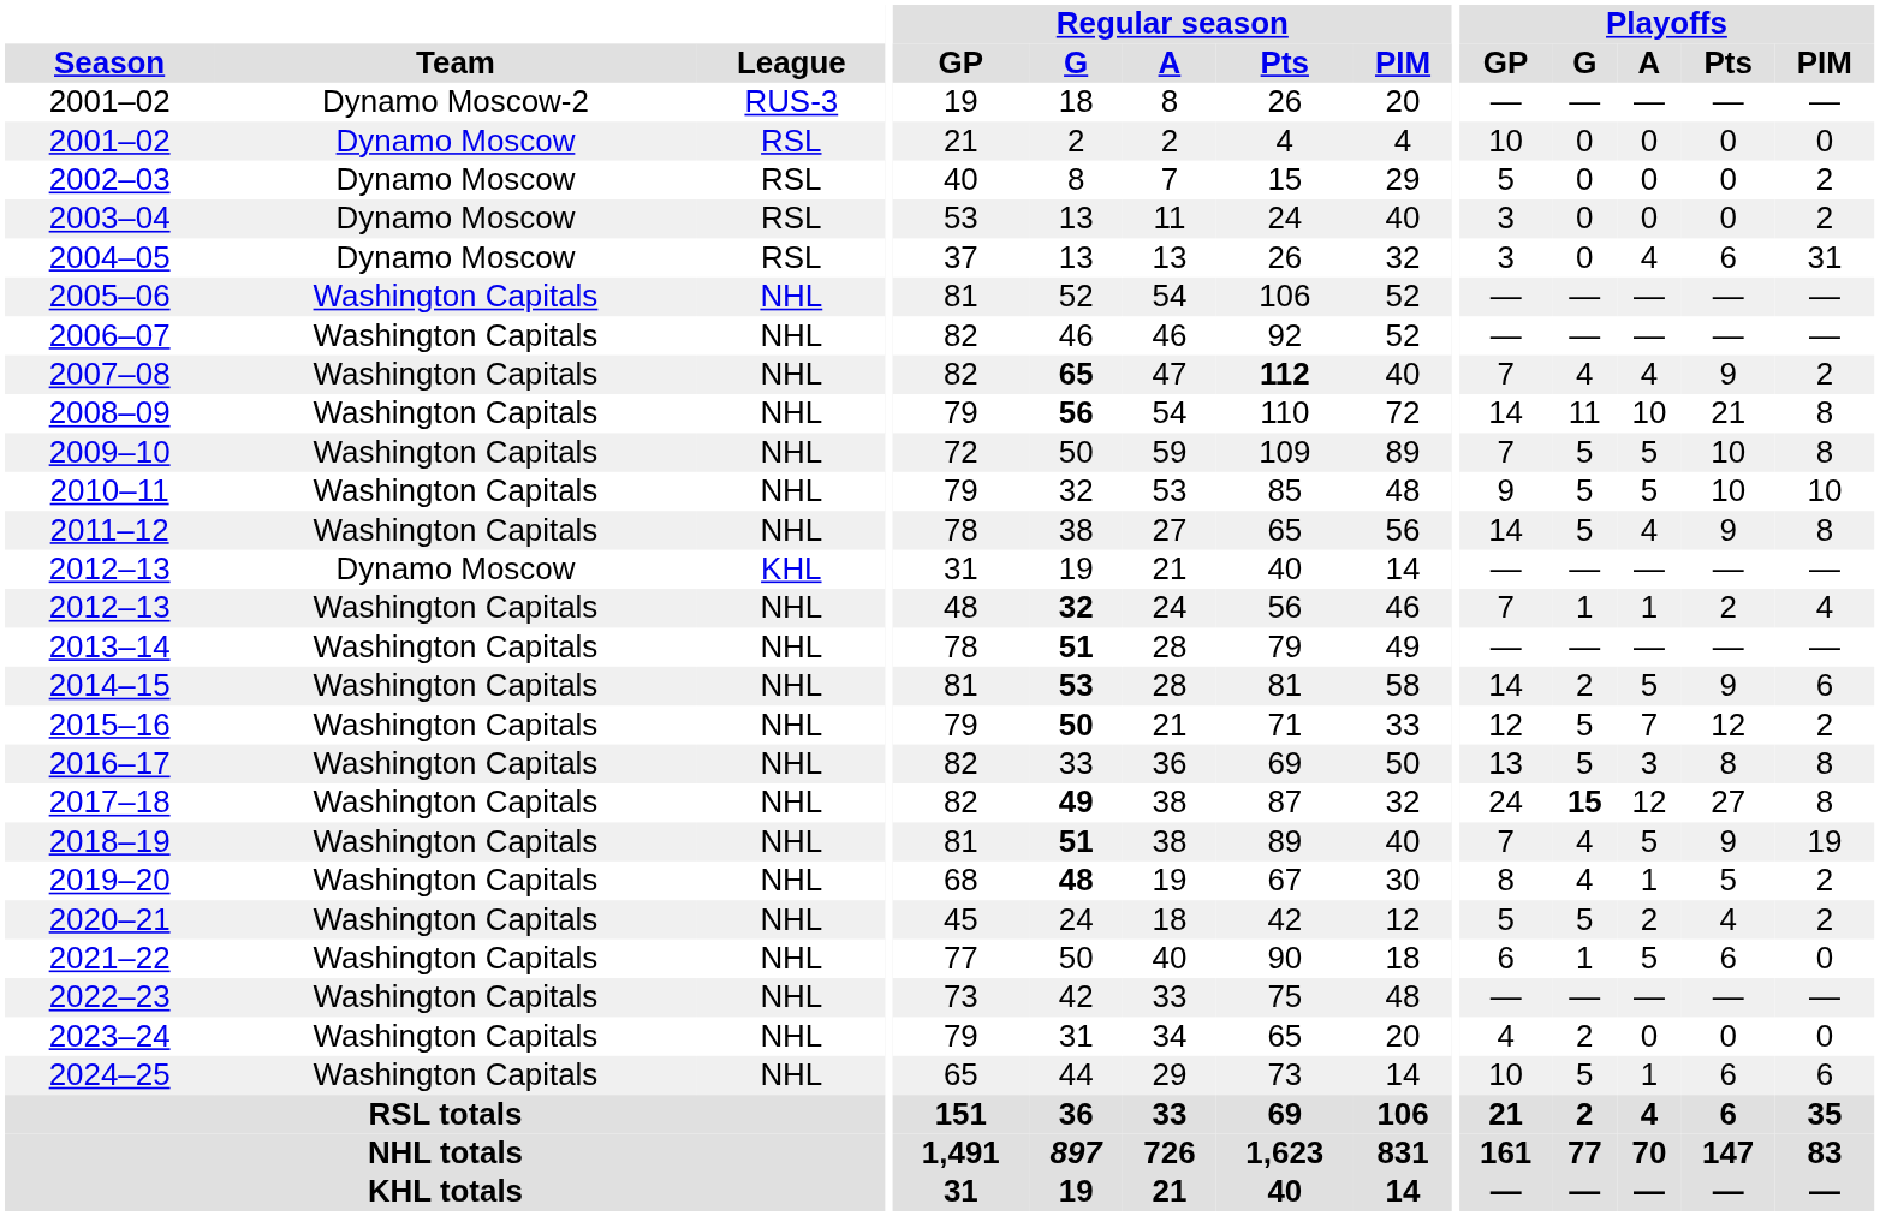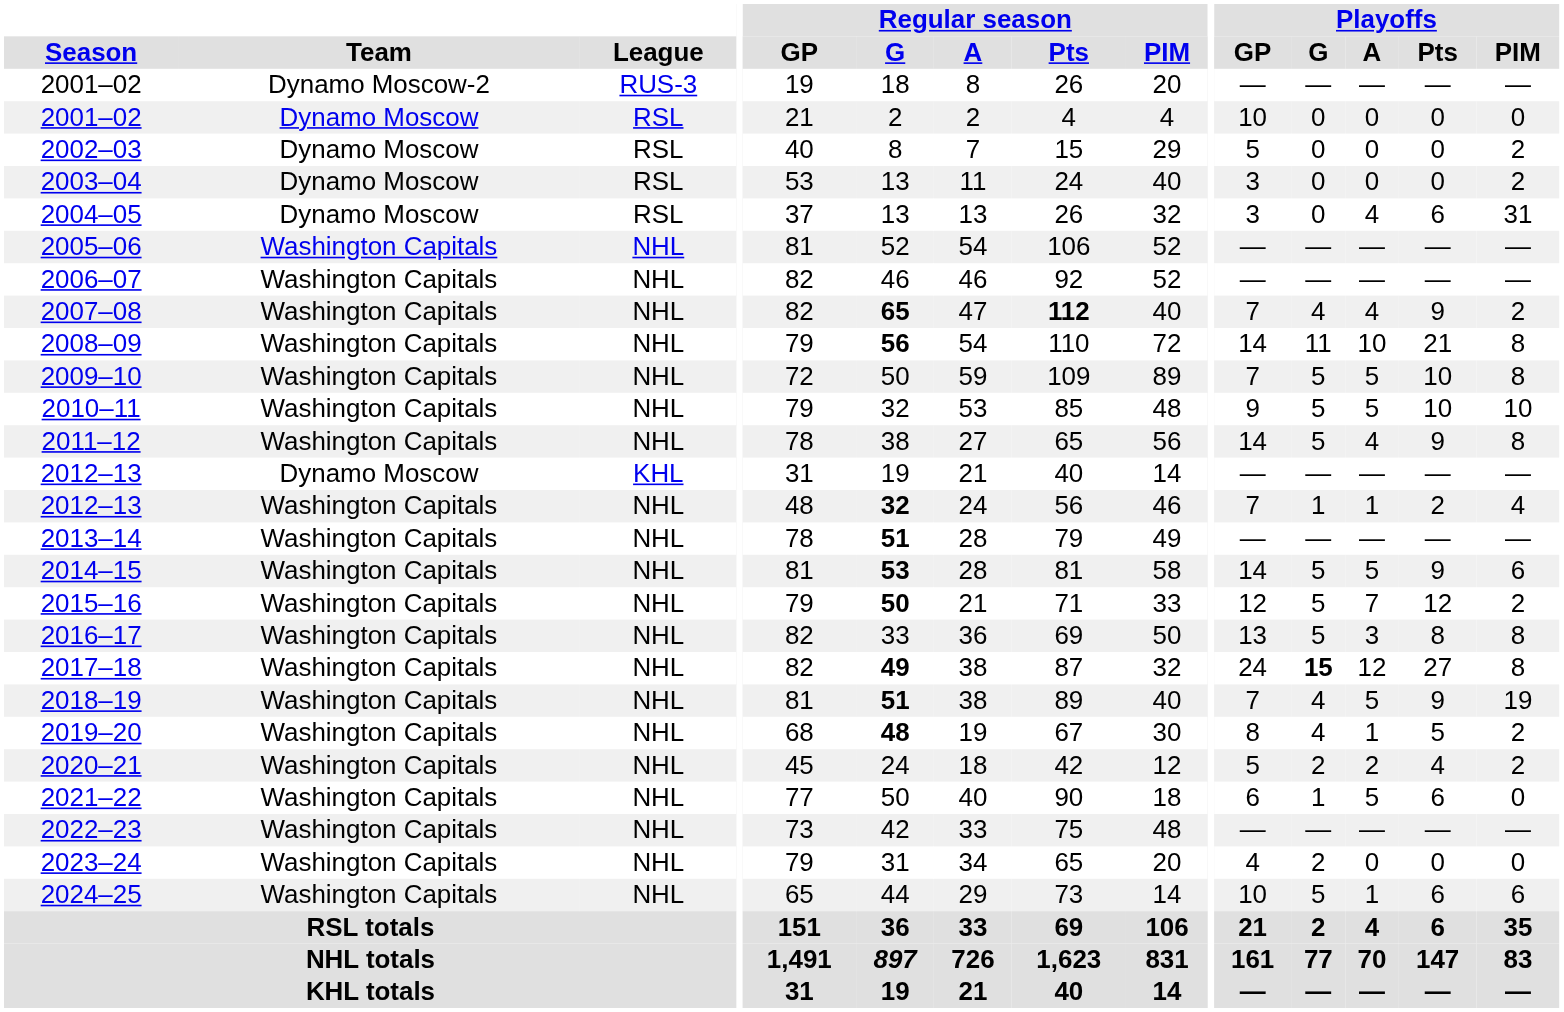 <table border="0" cellpadding="1" cellspacing="0" style="text-align:center; width:60em">
 <tr bgcolor="#e0e0e0">
 <th colspan="3" bgcolor="#ffffff"></th>
 <th rowspan="100" bgcolor="#ffffff"></th>
 <th colspan="5"><a href='#'>Regular season</a></th>
 <th rowspan="100" bgcolor="#ffffff"></th>
 <th colspan="5"><a href='#'>Playoffs</a></th>
 </tr>
 <tr bgcolor="#e0e0e0">
 <th><a href='#'>Season</a></th>
 <th>Team</th>
 <th>League</th>
 <th>GP</th>
 <th><a href='#'>G</a></th>
 <th><a href='#'>A</a></th>
 <th><a href='#'>Pts</a></th>
 <th><a href='#'>PIM</a></th>
 <th>GP</th>
 <th>G</th>
 <th>A</th>
 <th>Pts</th>
 <th>PIM</th>
 </tr>
 <tr>
 <td>2001–02</td>
 <td>Dynamo Moscow-2</td>
 <td><a href='#'>RUS-3</a></td>
 <td>19</td>
 <td>18</td>
 <td>8</td>
 <td>26</td>
 <td>20</td>
 <td>—</td>
 <td>—</td>
 <td>—</td>
 <td>—</td>
 <td>—</td>
 </tr>
 <tr bgcolor="#f0f0f0">
 <td><a href='#'>2001–02</a></td>
 <td><a href='#'>Dynamo Moscow</a></td>
 <td><a href='#'>RSL</a></td>
 <td>21</td>
 <td>2</td>
 <td>2</td>
 <td>4</td>
 <td>4</td>
 <td>10</td>
 <td>0</td>
 <td>0</td>
 <td>0</td>
 <td>0</td>
 </tr>
 <tr>
 <td><a href='#'>2002–03</a></td>
 <td>Dynamo Moscow</td>
 <td>RSL</td>
 <td>40</td>
 <td>8</td>
 <td>7</td>
 <td>15</td>
 <td>29</td>
 <td>5</td>
 <td>0</td>
 <td>0</td>
 <td>0</td>
 <td>2</td>
 </tr>
 <tr bgcolor="#f0f0f0">
 <td><a href='#'>2003–04</a></td>
 <td>Dynamo Moscow</td>
 <td>RSL</td>
 <td>53</td>
 <td>13</td>
 <td>11</td>
 <td>24</td>
 <td>40</td>
 <td>3</td>
 <td>0</td>
 <td>0</td>
 <td>0</td>
 <td>2</td>
 </tr>
 <tr>
 <td><a href='#'>2004–05</a></td>
 <td>Dynamo Moscow</td>
 <td>RSL</td>
 <td>37</td>
 <td>13</td>
 <td>13</td>
 <td>26</td>
 <td>32</td>
 <td>3</td>
 <td>0</td>
 <td>4</td>
 <td>6</td>
 <td>31</td>
 </tr>
 <tr bgcolor="#f0f0f0">
 <td><a href='#'>2005–06</a></td>
 <td><a href='#'>Washington Capitals</a></td>
 <td><a href='#'>NHL</a></td>
 <td>81</td>
 <td>52</td>
 <td>54</td>
 <td>106</td>
 <td>52</td>
 <td>—</td>
 <td>—</td>
 <td>—</td>
 <td>—</td>
 <td>—</td>
 </tr>
 <tr>
 <td><a href='#'>2006–07</a></td>
 <td>Washington Capitals</td>
 <td>NHL</td>
 <td>82</td>
 <td>46</td>
 <td>46</td>
 <td>92</td>
 <td>52</td>
 <td>—</td>
 <td>—</td>
 <td>—</td>
 <td>—</td>
 <td>—</td>
 </tr>
 <tr bgcolor="#f0f0f0">
 <td><a href='#'>2007–08</a></td>
 <td>Washington Capitals</td>
 <td>NHL</td>
 <td>82</td>
 <td><strong>65</strong></td>
 <td>47</td>
 <td><strong>112</strong></td>
 <td>40</td>
 <td>7</td>
 <td>4</td>
 <td>4</td>
 <td>9</td>
 <td>2</td>
 </tr>
 <tr>
 <td><a href='#'>2008–09</a></td>
 <td>Washington Capitals</td>
 <td>NHL</td>
 <td>79</td>
 <td><strong>56</strong></td>
 <td>54</td>
 <td>110</td>
 <td>72</td>
 <td>14</td>
 <td>11</td>
 <td>10</td>
 <td>21</td>
 <td>8</td>
 </tr>
 <tr bgcolor="#f0f0f0">
 <td><a href='#'>2009–10</a></td>
 <td>Washington Capitals</td>
 <td>NHL</td>
 <td>72</td>
 <td>50</td>
 <td>59</td>
 <td>109</td>
 <td>89</td>
 <td>7</td>
 <td>5</td>
 <td>5</td>
 <td>10</td>
 <td>8</td>
 </tr>
 <tr>
 <td><a href='#'>2010–11</a></td>
 <td>Washington Capitals</td>
 <td>NHL</td>
 <td>79</td>
 <td>32</td>
 <td>53</td>
 <td>85</td>
 <td>48</td>
 <td>9</td>
 <td>5</td>
 <td>5</td>
 <td>10</td>
 <td>10</td>
 </tr>
 <tr bgcolor="#f0f0f0">
 <td><a href='#'>2011–12</a></td>
 <td>Washington Capitals</td>
 <td>NHL</td>
 <td>78</td>
 <td>38</td>
 <td>27</td>
 <td>65</td>
 <td>56</td>
 <td>14</td>
 <td>5</td>
 <td>4</td>
 <td>9</td>
 <td>8</td>
 </tr>
 <tr>
 <td><a href='#'>2012–13</a></td>
 <td>Dynamo Moscow</td>
 <td><a href='#'>KHL</a></td>
 <td>31</td>
 <td>19</td>
 <td>21</td>
 <td>40</td>
 <td>14</td>
 <td>—</td>
 <td>—</td>
 <td>—</td>
 <td>—</td>
 <td>—</td>
 </tr>
 <tr bgcolor="#f0f0f0">
 <td><a href='#'>2012–13</a></td>
 <td>Washington Capitals</td>
 <td>NHL</td>
 <td>48</td>
 <td><strong>32</strong></td>
 <td>24</td>
 <td>56</td>
 <td>46</td>
 <td>7</td>
 <td>1</td>
 <td>1</td>
 <td>2</td>
 <td>4</td>
 </tr>
 <tr>
 <td><a href='#'>2013–14</a></td>
 <td>Washington Capitals</td>
 <td>NHL</td>
 <td>78</td>
 <td><strong>51</strong></td>
 <td>28</td>
 <td>79</td>
 <td>49</td>
 <td>—</td>
 <td>—</td>
 <td>—</td>
 <td>—</td>
 <td>—</td>
 </tr>
 <tr bgcolor="#f0f0f0">
 <td><a href='#'>2014–15</a></td>
 <td>Washington Capitals</td>
 <td>NHL</td>
 <td>81</td>
 <td><strong>53</strong></td>
 <td>28</td>
 <td>81</td>
 <td>58</td>
 <td>14</td>
-<td>2</td>
+<td>5</td>
 <td>5</td>
 <td>9</td>
 <td>6</td>
 </tr>
 <tr>
 <td><a href='#'>2015–16</a></td>
 <td>Washington Capitals</td>
 <td>NHL</td>
 <td>79</td>
 <td><strong>50</strong></td>
 <td>21</td>
 <td>71</td>
 <td>33</td>
 <td>12</td>
 <td>5</td>
 <td>7</td>
 <td>12</td>
 <td>2</td>
 </tr>
 <tr bgcolor="#f0f0f0">
 <td><a href='#'>2016–17</a></td>
 <td>Washington Capitals</td>
 <td>NHL</td>
 <td>82</td>
 <td>33</td>
 <td>36</td>
 <td>69</td>
 <td>50</td>
 <td>13</td>
 <td>5</td>
 <td>3</td>
 <td>8</td>
 <td>8</td>
 </tr>
 <tr>
 <td><a href='#'>2017–18</a></td>
 <td>Washington Capitals</td>
 <td>NHL</td>
 <td>82</td>
 <td><strong>49</strong></td>
 <td>38</td>
 <td>87</td>
 <td>32</td>
 <td>24</td>
 <td><strong>15</strong></td>
 <td>12</td>
 <td>27</td>
 <td>8</td>
 </tr>
 <tr bgcolor="#f0f0f0">
 <td><a href='#'>2018–19</a></td>
 <td>Washington Capitals</td>
 <td>NHL</td>
 <td>81</td>
 <td><strong>51</strong></td>
 <td>38</td>
 <td>89</td>
 <td>40</td>
 <td>7</td>
 <td>4</td>
 <td>5</td>
 <td>9</td>
 <td>19</td>
 </tr>
 <tr>
 <td><a href='#'>2019–20</a></td>
 <td>Washington Capitals</td>
 <td>NHL</td>
 <td>68</td>
 <td><strong>48</strong></td>
 <td>19</td>
 <td>67</td>
 <td>30</td>
 <td>8</td>
 <td>4</td>
 <td>1</td>
 <td>5</td>
 <td>2</td>
 </tr>
 <tr bgcolor="#f0f0f0">
 <td><a href='#'>2020–21</a></td>
 <td>Washington Capitals</td>
 <td>NHL</td>
 <td>45</td>
 <td>24</td>
 <td>18</td>
 <td>42</td>
 <td>12</td>
 <td>5</td>
-<td>5</td>
+<td>2</td>
 <td>2</td>
 <td>4</td>
 <td>2</td>
 </tr>
 <tr>
 <td><a href='#'>2021–22</a></td>
 <td>Washington Capitals</td>
 <td>NHL</td>
 <td>77</td>
 <td>50</td>
 <td>40</td>
 <td>90</td>
 <td>18</td>
 <td>6</td>
 <td>1</td>
 <td>5</td>
 <td>6</td>
 <td>0</td>
 </tr>
 <tr bgcolor="#f0f0f0">
 <td><a href='#'>2022–23</a></td>
 <td>Washington Capitals</td>
 <td>NHL</td>
 <td>73</td>
 <td>42</td>
 <td>33</td>
 <td>75</td>
 <td>48</td>
 <td>—</td>
 <td>—</td>
 <td>—</td>
 <td>—</td>
 <td>—</td>
 </tr>
 <tr>
 <td><a href='#'>2023–24</a></td>
 <td>Washington Capitals</td>
 <td>NHL</td>
 <td>79</td>
 <td>31</td>
 <td>34</td>
 <td>65</td>
 <td>20</td>
 <td>4</td>
 <td>2</td>
 <td>0</td>
 <td>0</td>
 <td>0</td>
 </tr>
 <tr bgcolor="#f0f0f0">
 <td><a href='#'>2024–25</a></td>
 <td>Washington Capitals</td>
 <td>NHL</td>
 <td>65</td>
 <td>44</td>
 <td>29</td>
 <td>73</td>
 <td>14</td>
 <td>10</td>
 <td>5</td>
 <td>1</td>
 <td>6</td>
 <td>6</td>
 </tr>
 <tr bgcolor="#e0e0e0">
 <th colspan="3">RSL totals</th>
 <th>151</th>
 <th>36</th>
 <th>33</th>
 <th>69</th>
 <th>106</th>
 <th>21</th>
 <th>2</th>
 <th>4</th>
 <th>6</th>
 <th>35</th>
 </tr>
 <tr bgcolor="#e0e0e0">
 <th colspan="3">NHL totals</th>
 <th>1,491</th>
 <th><em>897</em></th>
 <th>726</th>
 <th>1,623</th>
 <th>831</th>
 <th>161</th>
 <th>77</th>
 <th>70</th>
 <th>147</th>
 <th>83</th>
 </tr>
 <tr bgcolor="#e0e0e0">
 <th colspan="3">KHL totals</th>
 <th>31</th>
 <th>19</th>
 <th>21</th>
 <th>40</th>
 <th>14</th>
 <th>—</th>
 <th>—</th>
 <th>—</th>
 <th>—</th>
 <th>—</th>
 </tr>
 </table>
